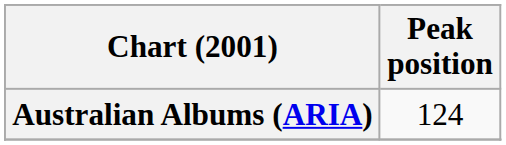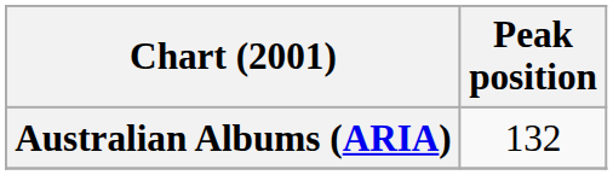 <table class="wikitable sortable plainrowheaders" style="text-align:center">
 <tr>
 <th scope="col">Chart (2001)</th>
 <th scope="col">Peak<br>position</th>
 </tr>
 <tr>
 <th scope="row">Australian Albums (<a href='#'>ARIA</a>)</th>
-<td align="center">124</td>
+<td align="center">132</td>
 </tr>
 <tr>
 </tr>
 <tr>
 </tr>
 <tr>
 </tr>
 </table>
